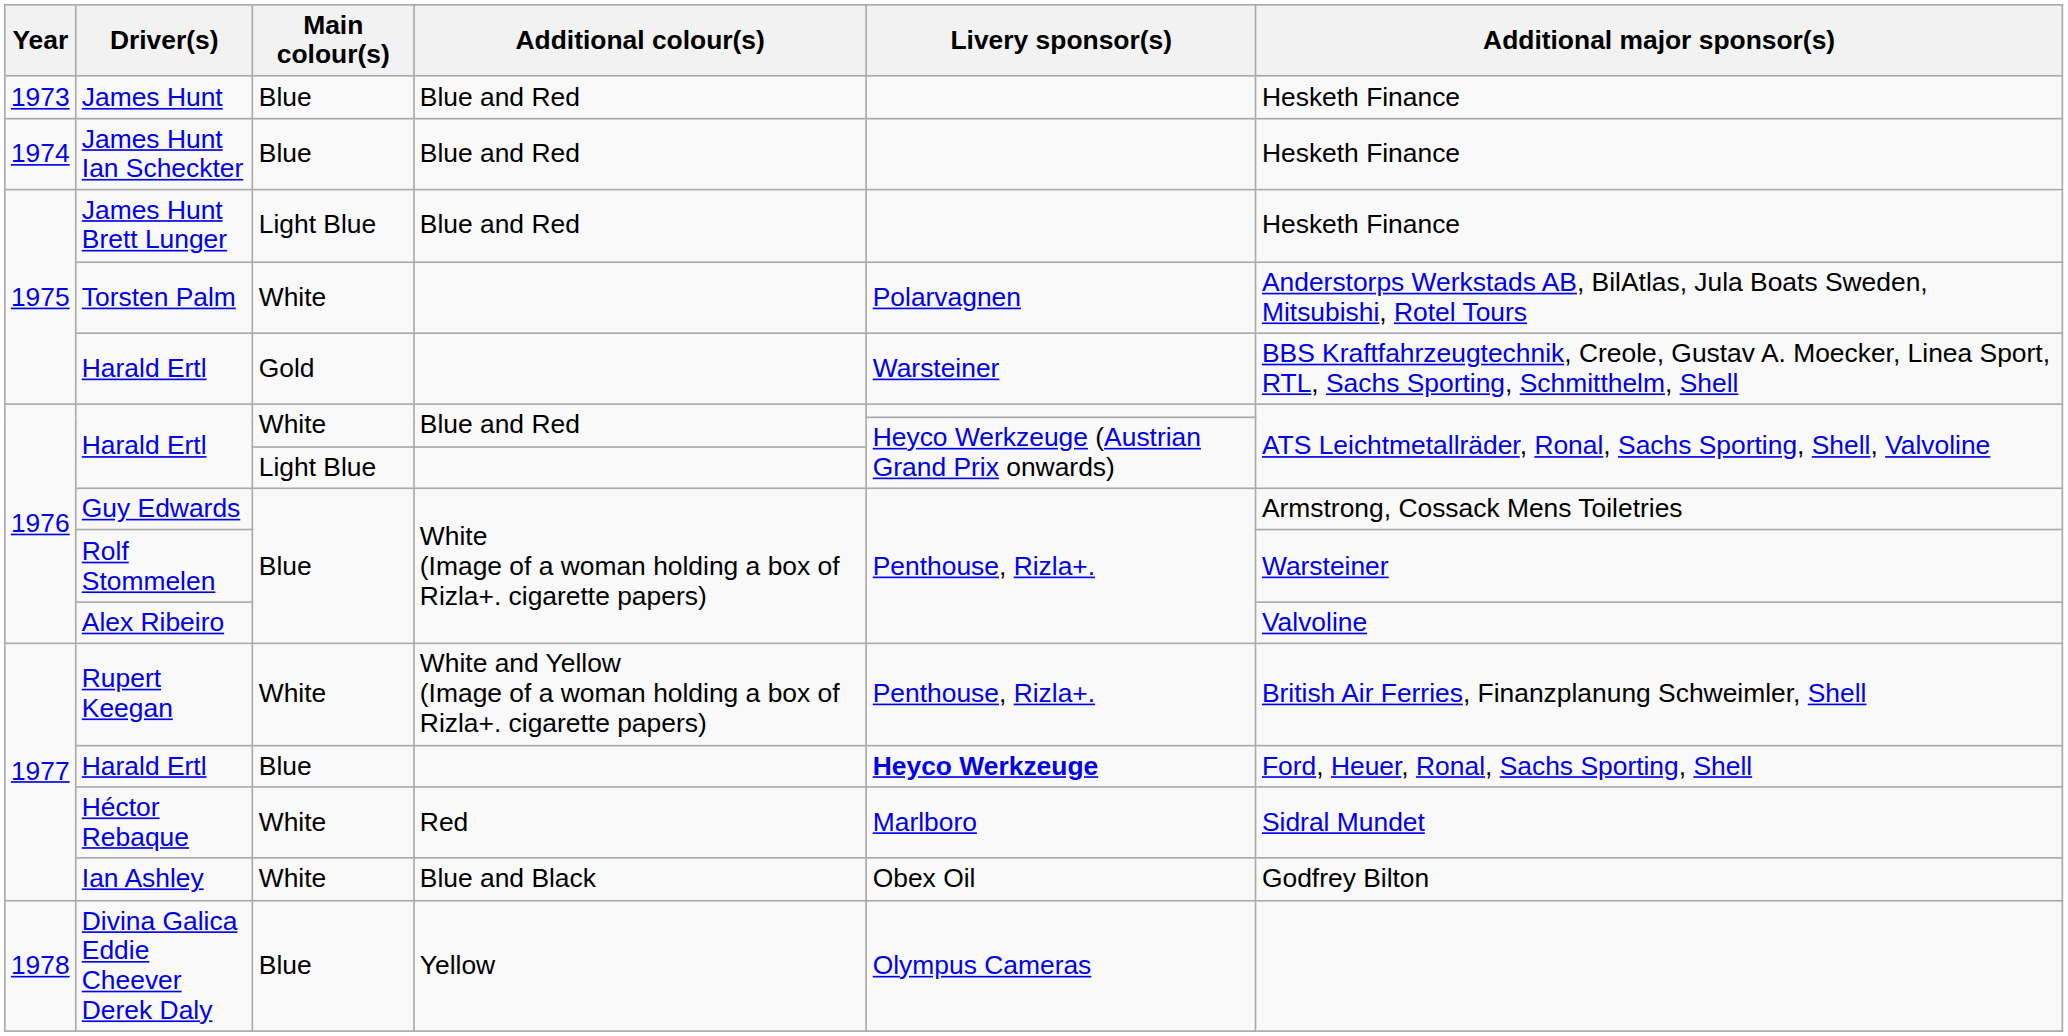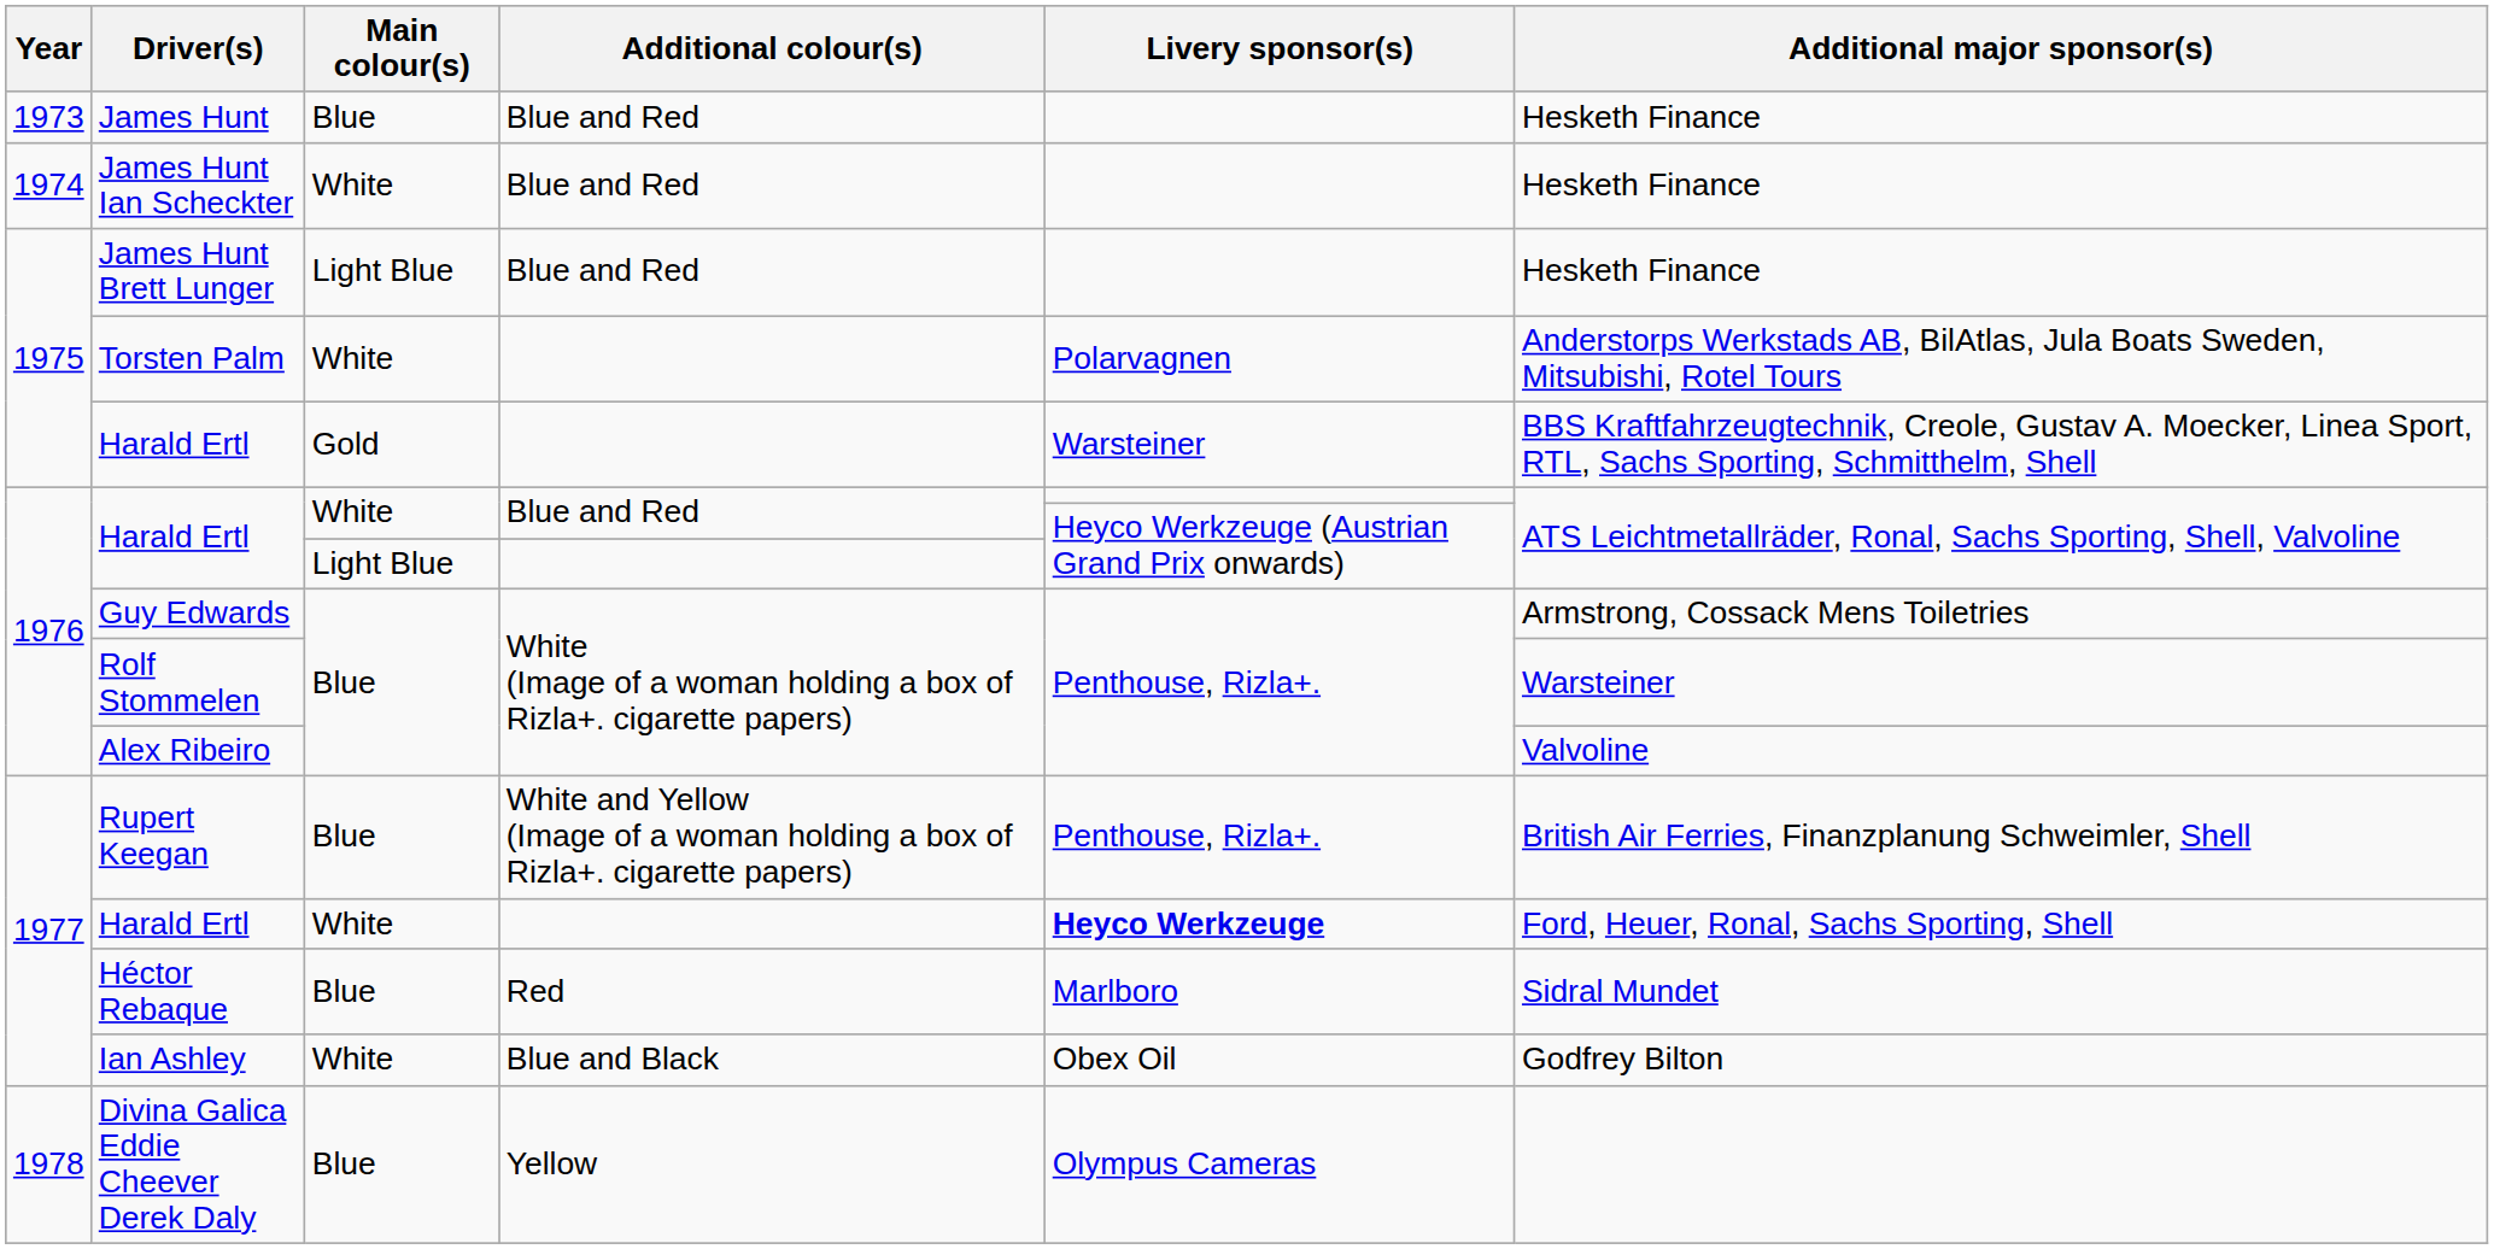 <table class="wikitable">
 <tr>
 <th>Year</th>
 <th>Driver(s)</th>
 <th>Main colour(s)</th>
 <th>Additional colour(s)</th>
 <th>Livery sponsor(s)</th>
 <th>Additional major sponsor(s)</th>
 </tr>
 <tr>
 <td><a href='#'>1973</a></td>
 <td><a href='#'>James Hunt</a></td>
 <td>Blue</td>
 <td>Blue and Red</td>
 <td></td>
 <td>Hesketh Finance</td>
 </tr>
 <tr>
 <td><a href='#'>1974</a></td>
 <td><a href='#'>James Hunt</a><br><a href='#'>Ian Scheckter</a></td>
-<td>Blue</td>
+<td>White</td>
 <td>Blue and Red</td>
 <td></td>
 <td>Hesketh Finance</td>
 </tr>
 <tr>
 <td rowspan="3"><a href='#'>1975</a></td>
 <td><a href='#'>James Hunt</a><br><a href='#'>Brett Lunger</a></td>
 <td>Light Blue</td>
 <td>Blue and Red</td>
 <td></td>
 <td>Hesketh Finance</td>
 </tr>
 <tr>
 <td><a href='#'>Torsten Palm</a></td>
 <td>White</td>
 <td></td>
 <td><a href='#'>Polarvagnen</a></td>
 <td><a href='#'>Anderstorps Werkstads AB</a>, BilAtlas, Jula Boats Sweden, <a href='#'>Mitsubishi</a>, <a href='#'>Rotel Tours</a></td>
 </tr>
 <tr>
 <td><a href='#'>Harald Ertl</a></td>
 <td>Gold</td>
 <td></td>
 <td><a href='#'>Warsteiner</a></td>
 <td><a href='#'>BBS Kraftfahrzeugtechnik</a>, Creole, Gustav A. Moecker, Linea Sport, <a href='#'>RTL</a>, <a href='#'>Sachs Sporting</a>, <a href='#'>Schmitthelm</a>, <a href='#'>Shell</a></td>
 </tr>
 <tr>
 <td rowspan="6"><a href='#'>1976</a></td>
 <td rowspan="3"><a href='#'>Harald Ertl</a></td>
 <td rowspan="2">White</td>
 <td rowspan="2">Blue and Red</td>
 <td></td>
 <td rowspan="3"><a href='#'>ATS Leichtmetallräder</a>, <a href='#'>Ronal</a>, <a href='#'>Sachs Sporting</a>, <a href='#'>Shell</a>, <a href='#'>Valvoline</a></td>
 </tr>
 <tr>
 <td rowspan="2"><a href='#'>Heyco Werkzeuge</a> (<a href='#'>Austrian Grand Prix</a> onwards)</td>
 </tr>
 <tr>
 <td>Light Blue</td>
 <td></td>
 </tr>
 <tr>
 <td><a href='#'>Guy Edwards</a></td>
 <td rowspan="3">Blue</td>
 <td rowspan="3">White<br>(Image of a woman holding a box of Rizla+. cigarette papers)</td>
 <td rowspan="3"><a href='#'>Penthouse</a>, <a href='#'>Rizla+.</a></td>
 <td>Armstrong, Cossack Mens Toiletries</td>
 </tr>
 <tr>
 <td><a href='#'>Rolf Stommelen</a></td>
 <td><a href='#'>Warsteiner</a></td>
 </tr>
 <tr>
 <td><a href='#'>Alex Ribeiro</a></td>
 <td><a href='#'>Valvoline</a></td>
 </tr>
 <tr>
 <td rowspan="4"><a href='#'>1977</a></td>
 <td><a href='#'>Rupert Keegan</a></td>
-<td>White</td>
+<td>Blue</td>
 <td>White and Yellow<br>(Image of a woman holding a box of Rizla+. cigarette papers)</td>
 <td><a href='#'>Penthouse</a>, <a href='#'>Rizla+.</a></td>
 <td><a href='#'>British Air Ferries</a>, Finanzplanung Schweimler, <a href='#'>Shell</a></td>
 </tr>
 <tr>
 <td><a href='#'>Harald Ertl</a></td>
-<td>Blue</td>
+<td>White</td>
 <td></td>
 <td><strong><a href='#'>Heyco Werkzeuge</a></strong></td>
 <td><a href='#'>Ford</a>, <a href='#'>Heuer</a>, <a href='#'>Ronal</a>, <a href='#'>Sachs Sporting</a>, <a href='#'>Shell</a></td>
 </tr>
 <tr>
 <td><a href='#'>Héctor Rebaque</a></td>
-<td>White</td>
+<td>Blue</td>
 <td>Red</td>
 <td><a href='#'>Marlboro</a></td>
 <td><a href='#'>Sidral Mundet</a></td>
 </tr>
 <tr>
 <td><a href='#'>Ian Ashley</a></td>
 <td>White</td>
 <td>Blue and Black</td>
 <td>Obex Oil</td>
 <td>Godfrey Bilton</td>
 </tr>
 <tr>
 <td><a href='#'>1978</a></td>
 <td><a href='#'>Divina Galica</a><br><a href='#'>Eddie Cheever</a><br><a href='#'>Derek Daly</a></td>
 <td>Blue</td>
 <td>Yellow</td>
 <td><a href='#'>Olympus Cameras</a></td>
 <td></td>
 </tr>
 </table>
